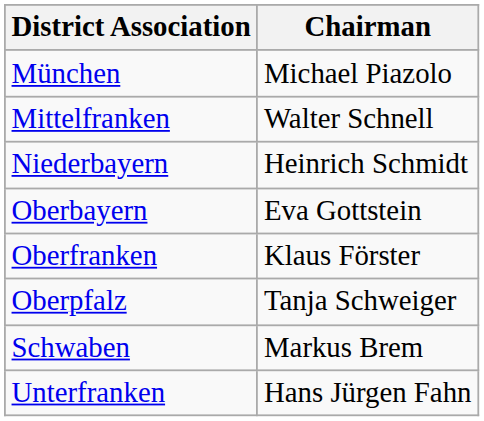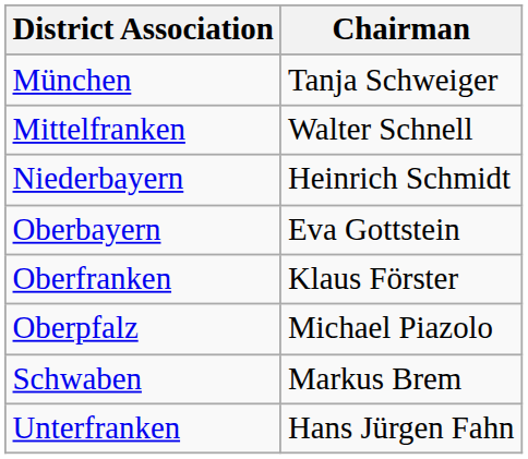 <table class="wikitable" style="margin-bottom: 10px;">
 <tr>
 <th>District Association</th>
 <th>Chairman</th>
 </tr>
 <tr>
 <td><a href='#'>München</a></td>
-<td>Michael Piazolo</td>
+<td>Tanja Schweiger</td>
 </tr>
 <tr>
 <td><a href='#'>Mittelfranken</a></td>
 <td>Walter Schnell</td>
 </tr>
 <tr>
 <td><a href='#'>Niederbayern</a></td>
 <td>Heinrich Schmidt</td>
 </tr>
 <tr>
 <td><a href='#'>Oberbayern</a></td>
 <td>Eva Gottstein</td>
 </tr>
 <tr>
 <td><a href='#'>Oberfranken</a></td>
 <td>Klaus Förster</td>
 </tr>
 <tr>
 <td><a href='#'>Oberpfalz</a></td>
-<td>Tanja Schweiger</td>
+<td>Michael Piazolo</td>
 </tr>
 <tr>
 <td><a href='#'>Schwaben</a></td>
 <td>Markus Brem</td>
 </tr>
 <tr>
 <td><a href='#'>Unterfranken</a></td>
 <td>Hans Jürgen Fahn</td>
 </tr>
 </table>
